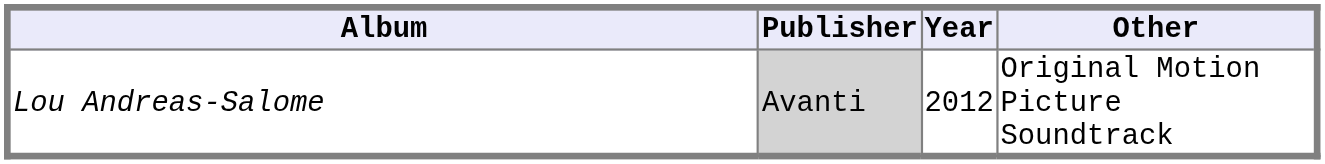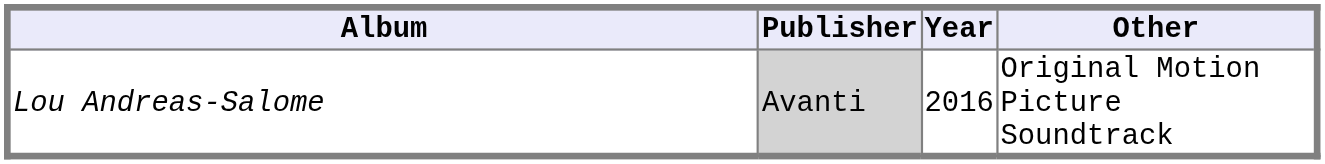 <table class="sortable" border=1 style="border-collapse: collapse; border-style: solid; border-width: medium;" width="95%">
 <tr style="background:#eaeafa;">
 <th width="60%">Album</th>
 <th width="10%">Publisher</th>
 <th width="5%">Year</th>
 <th width="25%">Other</th>
 </tr>
 <tr>
 <td><em>Lou Andreas-Salome</em></td>
 <td style="background: lightgrey;">Avanti</td>
-<td>2012</td>
+<td>2016</td>
 <td>Original Motion Picture Soundtrack</td>
 </tr>
 <tr>
 </tr>
 </table>
